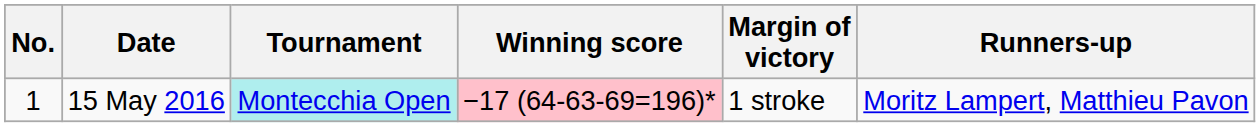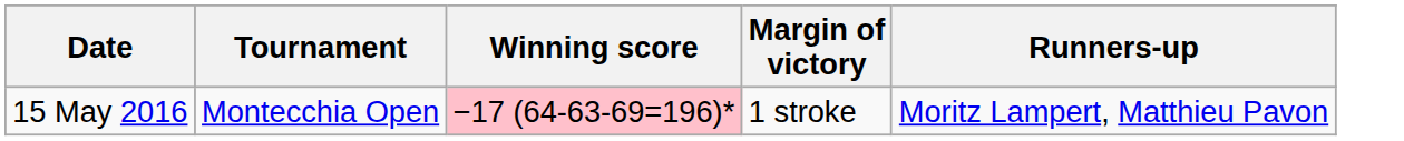 <table class="wikitable" style="font-size:95%;">
 <tr>
-<th>No.</th>
 <th>Date</th>
 <th>Tournament</th>
 <th>Winning score</th>
 <th>Margin of<br>victory</th>
 <th>Runners-up</th>
 </tr>
 <tr>
-<td align=center>1</td>
 <td align=right>15 May <a href='#'>2016</a></td>
-<td style="background: paleturquoise;"><a href='#'>Montecchia Open</a></td>
+<td><a href='#'>Montecchia Open</a></td>
 <td style="background: pink;">−17 (64-63-69=196)*</td>
 <td>1 stroke</td>
 <td> <a href='#'>Moritz Lampert</a>,  <a href='#'>Matthieu Pavon</a></td>
 </tr>
 </table>
